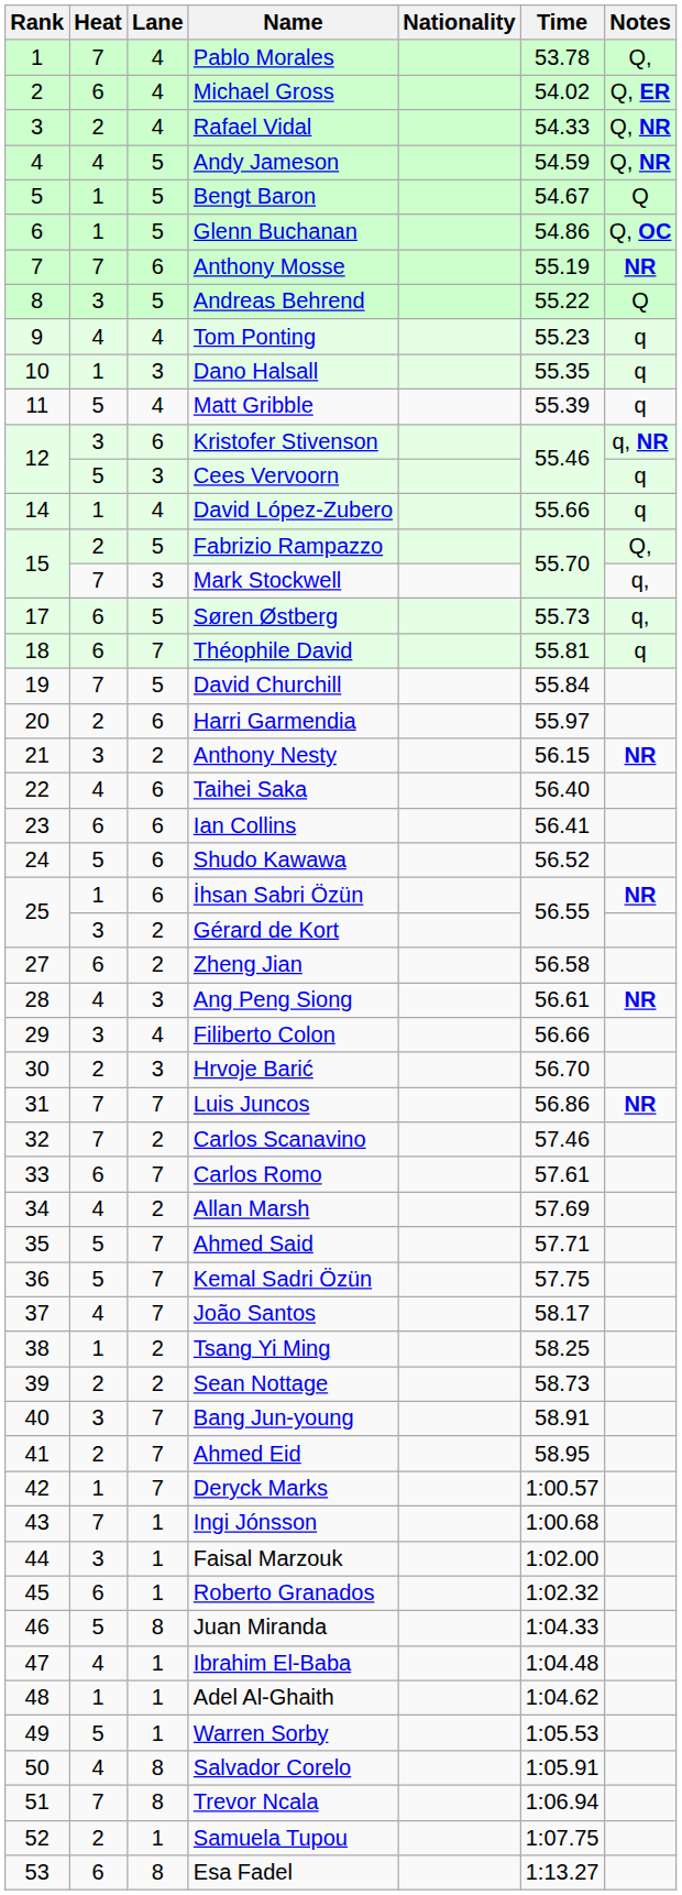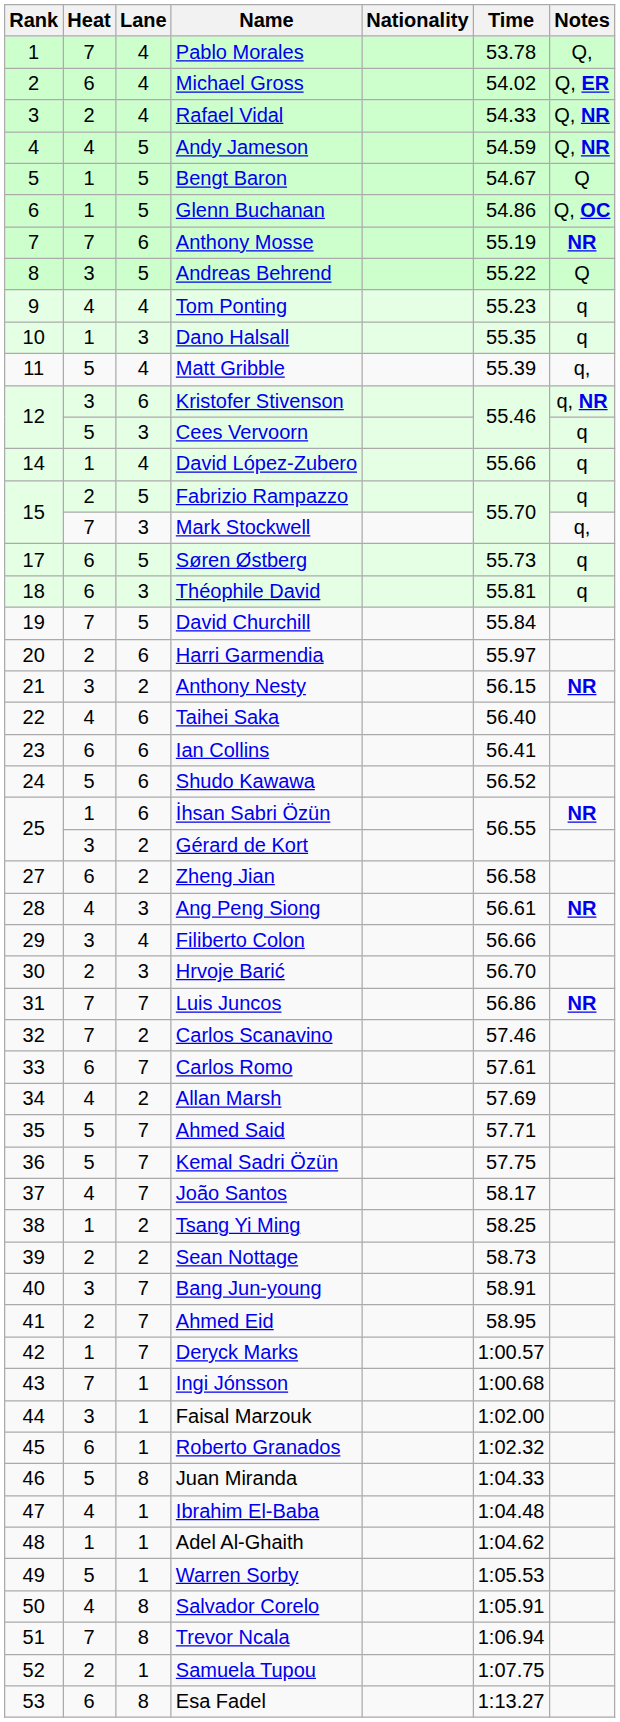 <table class="wikitable sortable" style="text-align:center">
 <tr>
 <th>Rank</th>
 <th>Heat</th>
 <th>Lane</th>
 <th>Name</th>
 <th>Nationality</th>
 <th>Time</th>
 <th>Notes</th>
 </tr>
 <tr bgcolor=#cfc>
 <td>1</td>
 <td>7</td>
 <td>4</td>
 <td align=left><a href='#'>Pablo Morales</a></td>
 <td align=left></td>
 <td>53.78</td>
 <td>Q, </td>
 </tr>
 <tr bgcolor=#cfc>
 <td>2</td>
 <td>6</td>
 <td>4</td>
 <td align=left><a href='#'>Michael Gross</a></td>
 <td align=left></td>
 <td>54.02</td>
 <td>Q, <strong><a href='#'>ER</a></strong></td>
 </tr>
 <tr bgcolor=#cfc>
 <td>3</td>
 <td>2</td>
 <td>4</td>
 <td align=left><a href='#'>Rafael Vidal</a></td>
 <td align=left></td>
 <td>54.33</td>
 <td>Q, <strong><a href='#'>NR</a></strong></td>
 </tr>
 <tr bgcolor=#cfc>
 <td>4</td>
 <td>4</td>
 <td>5</td>
 <td align=left><a href='#'>Andy Jameson</a></td>
 <td align=left></td>
 <td>54.59</td>
 <td>Q, <strong><a href='#'>NR</a></strong></td>
 </tr>
 <tr bgcolor=#cfc>
 <td>5</td>
 <td>1</td>
 <td>5</td>
 <td align=left><a href='#'>Bengt Baron</a></td>
 <td align=left></td>
 <td>54.67</td>
 <td>Q</td>
 </tr>
 <tr bgcolor=#cfc>
 <td>6</td>
 <td>1</td>
 <td>5</td>
 <td align=left><a href='#'>Glenn Buchanan</a></td>
 <td align=left></td>
 <td>54.86</td>
 <td>Q, <strong><a href='#'>OC</a></strong></td>
 </tr>
 <tr bgcolor=#cfc>
 <td>7</td>
 <td>7</td>
 <td>6</td>
 <td align=left><a href='#'>Anthony Mosse</a></td>
 <td align=left></td>
 <td>55.19</td>
 <td><strong><a href='#'>NR</a></strong></td>
 </tr>
 <tr bgcolor=#cfc>
 <td>8</td>
 <td>3</td>
 <td>5</td>
 <td align=left><a href='#'>Andreas Behrend</a></td>
 <td align=left></td>
 <td>55.22</td>
 <td>Q</td>
 </tr>
 <tr bgcolor=e5ffe5>
 <td>9</td>
 <td>4</td>
 <td>4</td>
 <td align=left><a href='#'>Tom Ponting</a></td>
 <td align=left></td>
 <td>55.23</td>
 <td>q</td>
 </tr>
 <tr bgcolor=e5ffe5>
 <td>10</td>
 <td>1</td>
 <td>3</td>
 <td align=left><a href='#'>Dano Halsall</a></td>
 <td align=left></td>
 <td>55.35</td>
 <td>q</td>
 </tr>
 <tr>
 <td>11</td>
 <td>5</td>
 <td>4</td>
 <td align=left><a href='#'>Matt Gribble</a></td>
 <td align=left></td>
 <td>55.39</td>
-<td>q</td>
+<td>q, </td>
 </tr>
 <tr bgcolor=e5ffe5>
 <td rowspan=2>12</td>
 <td>3</td>
 <td>6</td>
 <td align=left><a href='#'>Kristofer Stivenson</a></td>
 <td align=left></td>
 <td rowspan=2>55.46</td>
 <td>q, <strong><a href='#'>NR</a></strong></td>
 </tr>
 <tr bgcolor=e5ffe5>
 <td>5</td>
 <td>3</td>
 <td align=left><a href='#'>Cees Vervoorn</a></td>
 <td align=left></td>
 <td>q</td>
 </tr>
 <tr bgcolor=e5ffe5>
 <td>14</td>
 <td>1</td>
 <td>4</td>
 <td align=left><a href='#'>David López-Zubero</a></td>
 <td align=left></td>
 <td>55.66</td>
 <td>q</td>
 </tr>
 <tr bgcolor=e5ffe5>
 <td rowspan=2>15</td>
 <td>2</td>
 <td>5</td>
 <td align=left><a href='#'>Fabrizio Rampazzo</a></td>
 <td align=left></td>
 <td rowspan=2>55.70</td>
-<td>Q, </td>
+<td>q</td>
 </tr>
 <tr>
 <td>7</td>
 <td>3</td>
 <td align=left><a href='#'>Mark Stockwell</a></td>
 <td align=left></td>
 <td>q, </td>
 </tr>
 <tr bgcolor=e5ffe5>
 <td>17</td>
 <td>6</td>
 <td>5</td>
 <td align=left><a href='#'>Søren Østberg</a></td>
 <td align=left></td>
 <td>55.73</td>
-<td>q, </td>
+<td>q</td>
 </tr>
 <tr bgcolor=e5ffe5>
 <td>18</td>
 <td>6</td>
-<td>7</td>
+<td>3</td>
 <td align=left><a href='#'>Théophile David</a></td>
 <td align=left></td>
 <td>55.81</td>
 <td>q</td>
 </tr>
 <tr>
 <td>19</td>
 <td>7</td>
 <td>5</td>
 <td align=left><a href='#'>David Churchill</a></td>
 <td align=left></td>
 <td>55.84</td>
 <td></td>
 </tr>
 <tr>
 <td>20</td>
 <td>2</td>
 <td>6</td>
 <td align=left><a href='#'>Harri Garmendia</a></td>
 <td align=left></td>
 <td>55.97</td>
 <td></td>
 </tr>
 <tr>
 <td>21</td>
 <td>3</td>
 <td>2</td>
 <td align=left><a href='#'>Anthony Nesty</a></td>
 <td align=left></td>
 <td>56.15</td>
 <td><strong><a href='#'>NR</a></strong></td>
 </tr>
 <tr>
 <td>22</td>
 <td>4</td>
 <td>6</td>
 <td align=left><a href='#'>Taihei Saka</a></td>
 <td align=left></td>
 <td>56.40</td>
 <td></td>
 </tr>
 <tr>
 <td>23</td>
 <td>6</td>
 <td>6</td>
 <td align=left><a href='#'>Ian Collins</a></td>
 <td align=left></td>
 <td>56.41</td>
 <td></td>
 </tr>
 <tr>
 <td>24</td>
 <td>5</td>
 <td>6</td>
 <td align=left><a href='#'>Shudo Kawawa</a></td>
 <td align=left></td>
 <td>56.52</td>
 <td></td>
 </tr>
 <tr>
 <td rowspan=2>25</td>
 <td>1</td>
 <td>6</td>
 <td align=left><a href='#'>İhsan Sabri Özün</a></td>
 <td align=left></td>
 <td rowspan=2>56.55</td>
 <td><strong><a href='#'>NR</a></strong></td>
 </tr>
 <tr>
 <td>3</td>
 <td>2</td>
 <td align=left><a href='#'>Gérard de Kort</a></td>
 <td align=left></td>
 <td></td>
 </tr>
 <tr>
 <td>27</td>
 <td>6</td>
 <td>2</td>
 <td align=left><a href='#'>Zheng Jian</a></td>
 <td align=left></td>
 <td>56.58</td>
 <td></td>
 </tr>
 <tr>
 <td>28</td>
 <td>4</td>
 <td>3</td>
 <td align=left><a href='#'>Ang Peng Siong</a></td>
 <td align=left></td>
 <td>56.61</td>
 <td><strong><a href='#'>NR</a></strong></td>
 </tr>
 <tr>
 <td>29</td>
 <td>3</td>
 <td>4</td>
 <td align=left><a href='#'>Filiberto Colon</a></td>
 <td align=left></td>
 <td>56.66</td>
 <td></td>
 </tr>
 <tr>
 <td>30</td>
 <td>2</td>
 <td>3</td>
 <td align=left><a href='#'>Hrvoje Barić</a></td>
 <td align=left></td>
 <td>56.70</td>
 <td></td>
 </tr>
 <tr>
 <td>31</td>
 <td>7</td>
 <td>7</td>
 <td align=left><a href='#'>Luis Juncos</a></td>
 <td align=left></td>
 <td>56.86</td>
 <td><strong><a href='#'>NR</a></strong></td>
 </tr>
 <tr>
 <td>32</td>
 <td>7</td>
 <td>2</td>
 <td align=left><a href='#'>Carlos Scanavino</a></td>
 <td align=left></td>
 <td>57.46</td>
 <td></td>
 </tr>
 <tr>
 <td>33</td>
 <td>6</td>
 <td>7</td>
 <td align=left><a href='#'>Carlos Romo</a></td>
 <td align=left></td>
 <td>57.61</td>
 <td></td>
 </tr>
 <tr>
 <td>34</td>
 <td>4</td>
 <td>2</td>
 <td align=left><a href='#'>Allan Marsh</a></td>
 <td align=left></td>
 <td>57.69</td>
 <td></td>
 </tr>
 <tr>
 <td>35</td>
 <td>5</td>
 <td>7</td>
 <td align=left><a href='#'>Ahmed Said</a></td>
 <td align=left></td>
 <td>57.71</td>
 <td></td>
 </tr>
 <tr>
 <td>36</td>
 <td>5</td>
 <td>7</td>
 <td align=left><a href='#'>Kemal Sadri Özün</a></td>
 <td align=left></td>
 <td>57.75</td>
 <td></td>
 </tr>
 <tr>
 <td>37</td>
 <td>4</td>
 <td>7</td>
 <td align=left><a href='#'>João Santos</a></td>
 <td align=left></td>
 <td>58.17</td>
 <td></td>
 </tr>
 <tr>
 <td>38</td>
 <td>1</td>
 <td>2</td>
 <td align=left><a href='#'>Tsang Yi Ming</a></td>
 <td align=left></td>
 <td>58.25</td>
 <td></td>
 </tr>
 <tr>
 <td>39</td>
 <td>2</td>
 <td>2</td>
 <td align=left><a href='#'>Sean Nottage</a></td>
 <td align=left></td>
 <td>58.73</td>
 <td></td>
 </tr>
 <tr>
 <td>40</td>
 <td>3</td>
 <td>7</td>
 <td align=left><a href='#'>Bang Jun-young</a></td>
 <td align=left></td>
 <td>58.91</td>
 <td></td>
 </tr>
 <tr>
 <td>41</td>
 <td>2</td>
 <td>7</td>
 <td align=left><a href='#'>Ahmed Eid</a></td>
 <td align=left></td>
 <td>58.95</td>
 <td></td>
 </tr>
 <tr>
 <td>42</td>
 <td>1</td>
 <td>7</td>
 <td align=left><a href='#'>Deryck Marks</a></td>
 <td align=left></td>
 <td>1:00.57</td>
 <td></td>
 </tr>
 <tr>
 <td>43</td>
 <td>7</td>
 <td>1</td>
 <td align=left><a href='#'>Ingi Jónsson</a></td>
 <td align=left></td>
 <td>1:00.68</td>
 <td></td>
 </tr>
 <tr>
 <td>44</td>
 <td>3</td>
 <td>1</td>
 <td align=left>Faisal Marzouk</td>
 <td align=left></td>
 <td>1:02.00</td>
 <td></td>
 </tr>
 <tr>
 <td>45</td>
 <td>6</td>
 <td>1</td>
 <td align=left><a href='#'>Roberto Granados</a></td>
 <td align=left></td>
 <td>1:02.32</td>
 <td></td>
 </tr>
 <tr>
 <td>46</td>
 <td>5</td>
 <td>8</td>
 <td align=left>Juan Miranda</td>
 <td align=left></td>
 <td>1:04.33</td>
 <td></td>
 </tr>
 <tr>
 <td>47</td>
 <td>4</td>
 <td>1</td>
 <td align=left><a href='#'>Ibrahim El-Baba</a></td>
 <td align=left></td>
 <td>1:04.48</td>
 <td></td>
 </tr>
 <tr>
 <td>48</td>
 <td>1</td>
 <td>1</td>
 <td align=left>Adel Al-Ghaith</td>
 <td align=left></td>
 <td>1:04.62</td>
 <td></td>
 </tr>
 <tr>
 <td>49</td>
 <td>5</td>
 <td>1</td>
 <td align=left><a href='#'>Warren Sorby</a></td>
 <td align=left></td>
 <td>1:05.53</td>
 <td></td>
 </tr>
 <tr>
 <td>50</td>
 <td>4</td>
 <td>8</td>
 <td align=left><a href='#'>Salvador Corelo</a></td>
 <td align=left></td>
 <td>1:05.91</td>
 <td></td>
 </tr>
 <tr>
 <td>51</td>
 <td>7</td>
 <td>8</td>
 <td align=left><a href='#'>Trevor Ncala</a></td>
 <td align=left></td>
 <td>1:06.94</td>
 <td></td>
 </tr>
 <tr>
 <td>52</td>
 <td>2</td>
 <td>1</td>
 <td align=left><a href='#'>Samuela Tupou</a></td>
 <td align=left></td>
 <td>1:07.75</td>
 <td></td>
 </tr>
 <tr>
 <td>53</td>
 <td>6</td>
 <td>8</td>
 <td align=left>Esa Fadel</td>
 <td align=left></td>
 <td>1:13.27</td>
 <td></td>
 </tr>
 </table>
